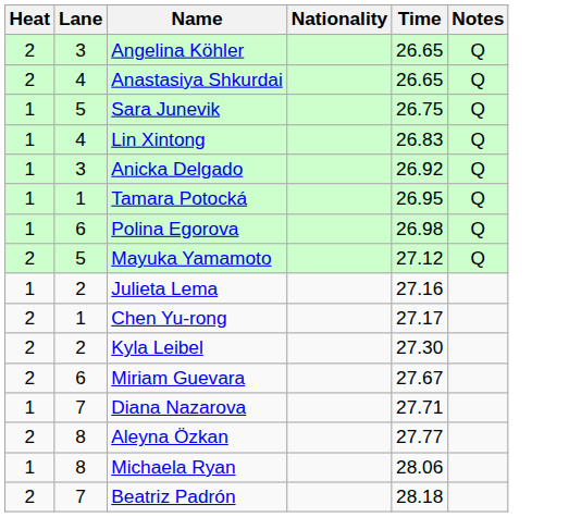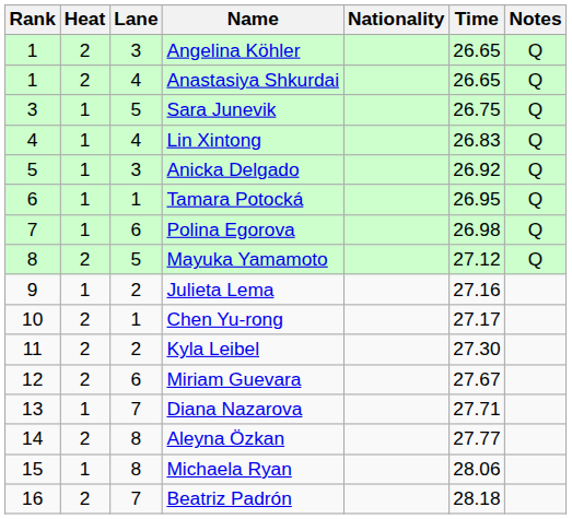 <table class="wikitable sortable" style="text-align:center">
 <tr>
+<th>Rank</th>
 <th>Heat</th>
 <th>Lane</th>
 <th>Name</th>
 <th>Nationality</th>
 <th>Time</th>
 <th>Notes</th>
 </tr>
 <tr bgcolor=ccffcc>
+<td>1</td>
 <td>2</td>
 <td>3</td>
 <td align=left><a href='#'>Angelina Köhler</a></td>
 <td align=left></td>
 <td>26.65</td>
 <td>Q</td>
 </tr>
 <tr bgcolor=ccffcc>
+<td>1</td>
 <td>2</td>
 <td>4</td>
 <td align=left><a href='#'>Anastasiya Shkurdai</a></td>
 <td align=left></td>
 <td>26.65</td>
 <td>Q</td>
 </tr>
 <tr bgcolor=ccffcc>
+<td>3</td>
 <td>1</td>
 <td>5</td>
 <td align=left><a href='#'>Sara Junevik</a></td>
 <td align=left></td>
 <td>26.75</td>
 <td>Q</td>
 </tr>
 <tr bgcolor=ccffcc>
+<td>4</td>
 <td>1</td>
 <td>4</td>
 <td align=left><a href='#'>Lin Xintong</a></td>
 <td align=left></td>
 <td>26.83</td>
 <td>Q</td>
 </tr>
 <tr bgcolor=ccffcc>
+<td>5</td>
 <td>1</td>
 <td>3</td>
 <td align=left><a href='#'>Anicka Delgado</a></td>
 <td align=left></td>
 <td>26.92</td>
 <td>Q</td>
 </tr>
 <tr bgcolor=ccffcc>
+<td>6</td>
 <td>1</td>
 <td>1</td>
 <td align=left><a href='#'>Tamara Potocká</a></td>
 <td align=left></td>
 <td>26.95</td>
 <td>Q</td>
 </tr>
 <tr bgcolor=ccffcc>
+<td>7</td>
 <td>1</td>
 <td>6</td>
 <td align=left><a href='#'>Polina Egorova</a></td>
 <td align=left></td>
 <td>26.98</td>
 <td>Q</td>
 </tr>
 <tr bgcolor=ccffcc>
+<td>8</td>
 <td>2</td>
 <td>5</td>
 <td align=left><a href='#'>Mayuka Yamamoto</a></td>
 <td align=left></td>
 <td>27.12</td>
 <td>Q</td>
 </tr>
 <tr>
+<td>9</td>
 <td>1</td>
 <td>2</td>
 <td align=left><a href='#'>Julieta Lema</a></td>
 <td align=left></td>
 <td>27.16</td>
 <td></td>
 </tr>
 <tr>
+<td>10</td>
 <td>2</td>
 <td>1</td>
 <td align=left><a href='#'>Chen Yu-rong</a></td>
 <td align=left></td>
 <td>27.17</td>
 <td></td>
 </tr>
 <tr>
+<td>11</td>
 <td>2</td>
 <td>2</td>
 <td align=left><a href='#'>Kyla Leibel</a></td>
 <td align=left></td>
 <td>27.30</td>
 <td></td>
 </tr>
 <tr>
+<td>12</td>
 <td>2</td>
 <td>6</td>
 <td align=left><a href='#'>Miriam Guevara</a></td>
 <td align=left></td>
 <td>27.67</td>
 <td></td>
 </tr>
 <tr>
+<td>13</td>
 <td>1</td>
 <td>7</td>
 <td align=left><a href='#'>Diana Nazarova</a></td>
 <td align=left></td>
 <td>27.71</td>
 <td></td>
 </tr>
 <tr>
+<td>14</td>
 <td>2</td>
 <td>8</td>
 <td align=left><a href='#'>Aleyna Özkan</a></td>
 <td align=left></td>
 <td>27.77</td>
 <td></td>
 </tr>
 <tr>
+<td>15</td>
 <td>1</td>
 <td>8</td>
 <td align=left><a href='#'>Michaela Ryan</a></td>
 <td align=left></td>
 <td>28.06</td>
 <td></td>
 </tr>
 <tr>
+<td>16</td>
 <td>2</td>
 <td>7</td>
 <td align=left><a href='#'>Beatriz Padrón</a></td>
 <td align=left></td>
 <td>28.18</td>
 <td></td>
 </tr>
 </table>
